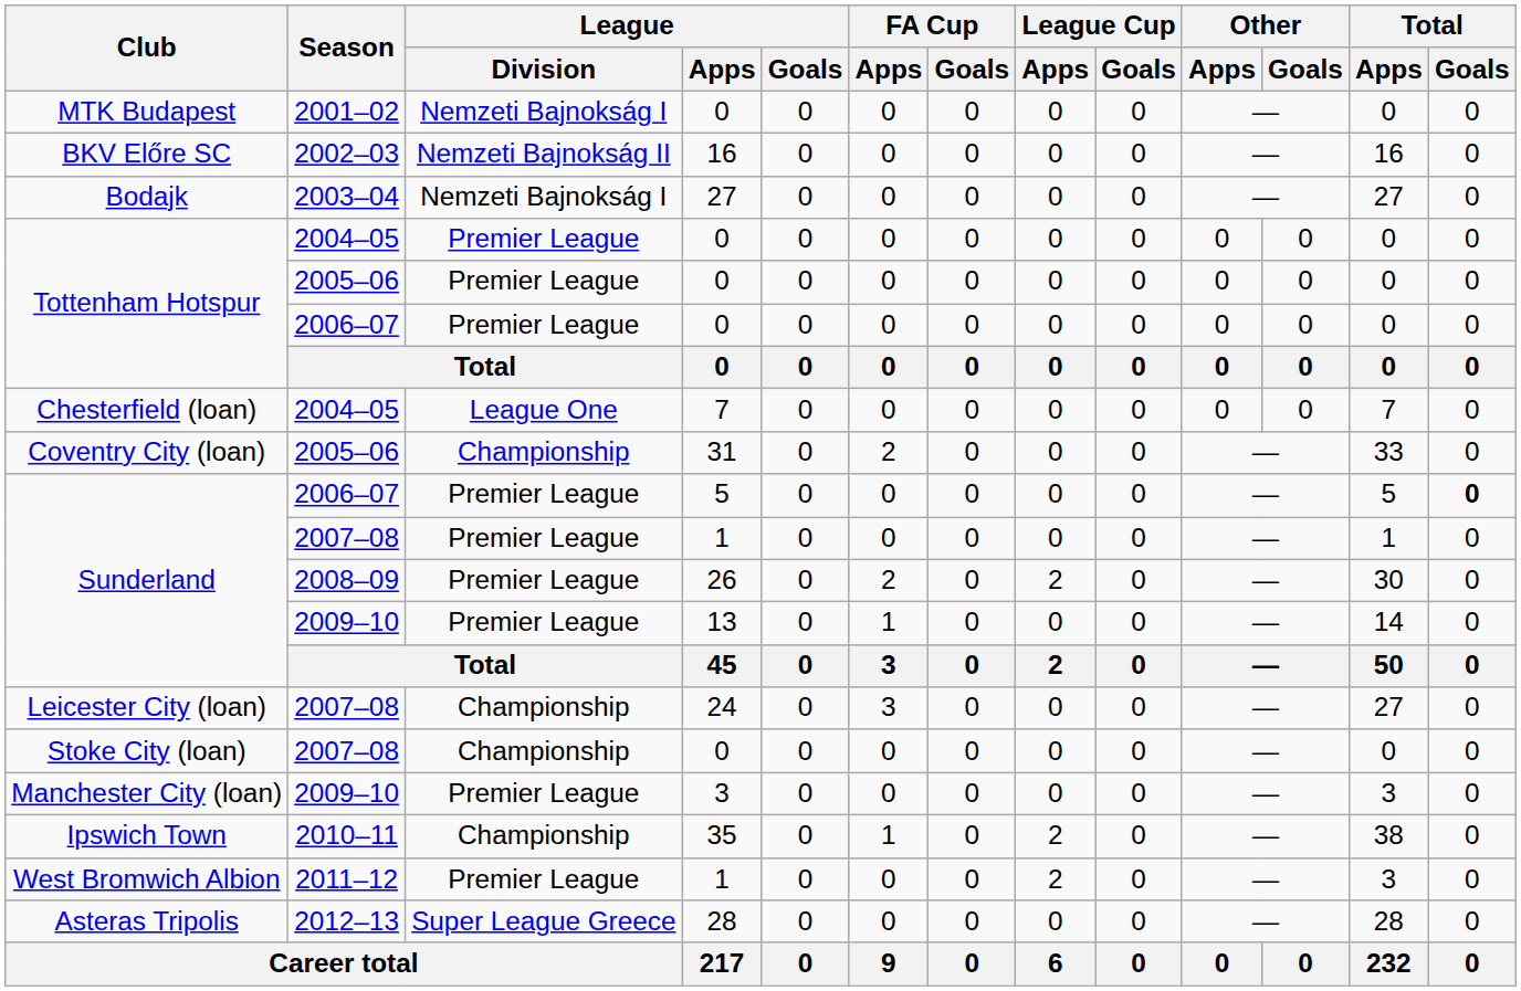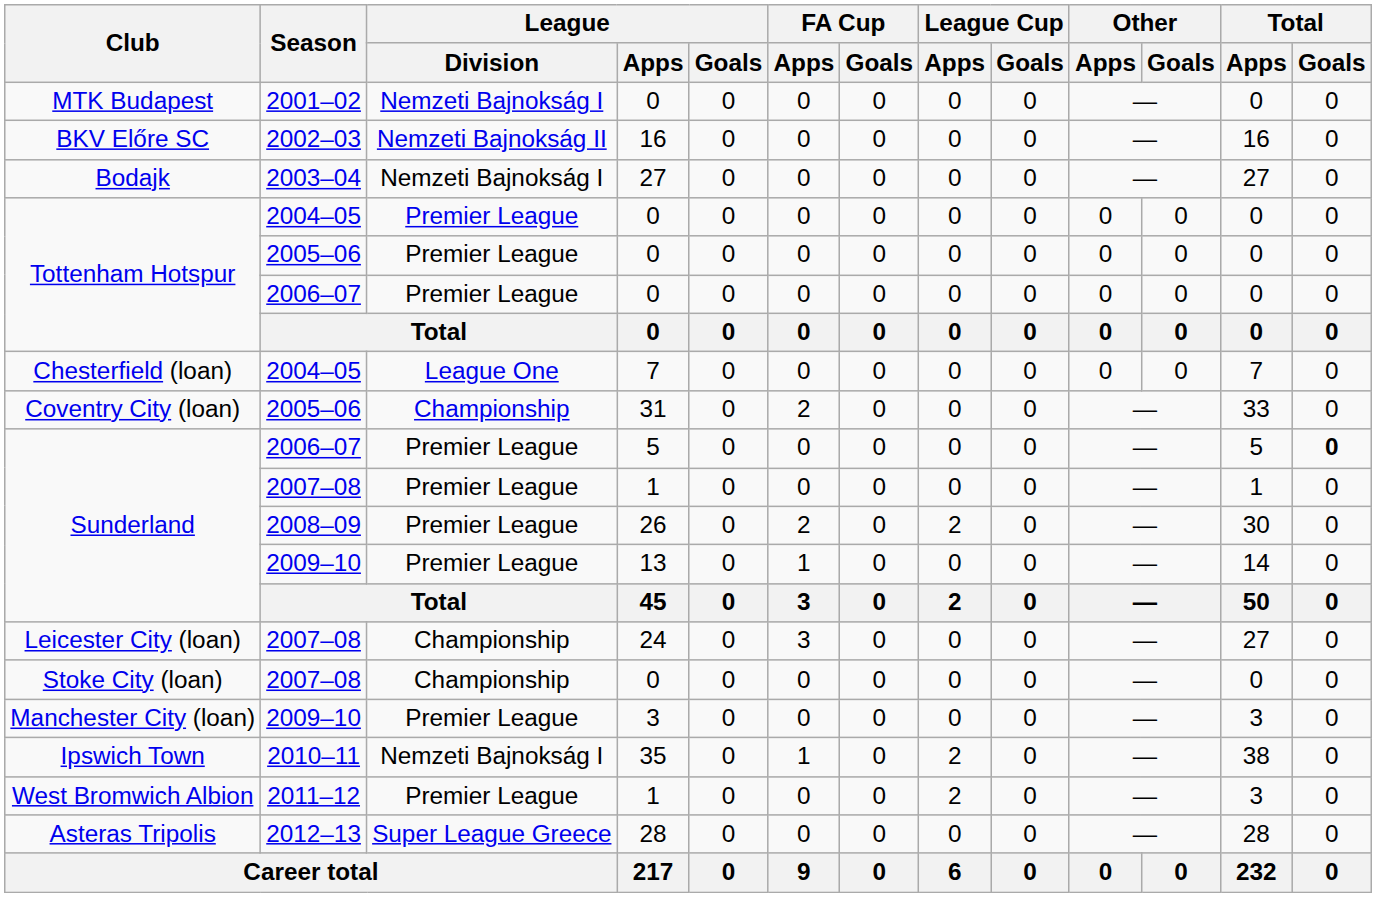 <table class="wikitable" style="text-align: center;">
 <tr>
 <th rowspan="2">Club</th>
 <th rowspan="2">Season</th>
 <th colspan="3">League</th>
 <th colspan="2">FA Cup</th>
 <th colspan="2">League Cup</th>
 <th colspan="2">Other</th>
 <th colspan="2">Total</th>
 </tr>
 <tr>
 <th>Division</th>
 <th>Apps</th>
 <th>Goals</th>
 <th>Apps</th>
 <th>Goals</th>
 <th>Apps</th>
 <th>Goals</th>
 <th>Apps</th>
 <th>Goals</th>
 <th>Apps</th>
 <th>Goals</th>
 </tr>
 <tr>
 <td><a href='#'>MTK Budapest</a></td>
 <td><a href='#'>2001–02</a></td>
 <td><a href='#'>Nemzeti Bajnokság I</a></td>
 <td>0</td>
 <td>0</td>
 <td>0</td>
 <td>0</td>
 <td>0</td>
 <td>0</td>
 <td colspan=2>—</td>
 <td>0</td>
 <td>0</td>
 </tr>
 <tr>
 <td><a href='#'>BKV Előre SC</a></td>
 <td><a href='#'>2002–03</a></td>
 <td><a href='#'>Nemzeti Bajnokság II</a></td>
 <td>16</td>
 <td>0</td>
 <td>0</td>
 <td>0</td>
 <td>0</td>
 <td>0</td>
 <td colspan=2>—</td>
 <td>16</td>
 <td>0</td>
 </tr>
 <tr>
 <td><a href='#'>Bodajk</a></td>
 <td><a href='#'>2003–04</a></td>
 <td>Nemzeti Bajnokság I</td>
 <td>27</td>
 <td>0</td>
 <td>0</td>
 <td>0</td>
 <td>0</td>
 <td>0</td>
 <td colspan=2>—</td>
 <td>27</td>
 <td>0</td>
 </tr>
 <tr>
 <td rowspan=4><a href='#'>Tottenham Hotspur</a></td>
 <td><a href='#'>2004–05</a></td>
 <td><a href='#'>Premier League</a></td>
 <td>0</td>
 <td>0</td>
 <td>0</td>
 <td>0</td>
 <td>0</td>
 <td>0</td>
 <td>0</td>
 <td>0</td>
 <td>0</td>
 <td>0</td>
 </tr>
 <tr>
 <td><a href='#'>2005–06</a></td>
 <td>Premier League</td>
 <td>0</td>
 <td>0</td>
 <td>0</td>
 <td>0</td>
 <td>0</td>
 <td>0</td>
 <td>0</td>
 <td>0</td>
 <td>0</td>
 <td>0</td>
 </tr>
 <tr>
 <td><a href='#'>2006–07</a></td>
 <td>Premier League</td>
 <td>0</td>
 <td>0</td>
 <td>0</td>
 <td>0</td>
 <td>0</td>
 <td>0</td>
 <td>0</td>
 <td>0</td>
 <td>0</td>
 <td>0</td>
 </tr>
 <tr>
 <th colspan=2>Total</th>
 <th>0</th>
 <th>0</th>
 <th>0</th>
 <th>0</th>
 <th>0</th>
 <th>0</th>
 <th>0</th>
 <th>0</th>
 <th>0</th>
 <th>0</th>
 </tr>
 <tr>
 <td><a href='#'>Chesterfield</a> (loan)</td>
 <td><a href='#'>2004–05</a></td>
 <td><a href='#'>League One</a></td>
 <td>7</td>
 <td>0</td>
 <td>0</td>
 <td>0</td>
 <td>0</td>
 <td>0</td>
 <td>0</td>
 <td>0</td>
 <td>7</td>
 <td>0</td>
 </tr>
 <tr>
 <td><a href='#'>Coventry City</a> (loan)</td>
 <td><a href='#'>2005–06</a></td>
 <td><a href='#'>Championship</a></td>
 <td>31</td>
 <td>0</td>
 <td>2</td>
 <td>0</td>
 <td>0</td>
 <td>0</td>
 <td colspan=2>—</td>
 <td>33</td>
 <td>0</td>
 </tr>
 <tr>
 <td rowspan=5><a href='#'>Sunderland</a></td>
 <td><a href='#'>2006–07</a></td>
 <td>Premier League</td>
 <td>5</td>
 <td>0</td>
 <td>0</td>
 <td>0</td>
 <td>0</td>
 <td>0</td>
 <td colspan=2>—</td>
 <td>5</td>
 <td><strong>0</strong></td>
 </tr>
 <tr>
 <td><a href='#'>2007–08</a></td>
 <td>Premier League</td>
 <td>1</td>
 <td>0</td>
 <td>0</td>
 <td>0</td>
 <td>0</td>
 <td>0</td>
 <td colspan=2>—</td>
 <td>1</td>
 <td>0</td>
 </tr>
 <tr>
 <td><a href='#'>2008–09</a></td>
 <td>Premier League</td>
 <td>26</td>
 <td>0</td>
 <td>2</td>
 <td>0</td>
 <td>2</td>
 <td>0</td>
 <td colspan=2>—</td>
 <td>30</td>
 <td>0</td>
 </tr>
 <tr>
 <td><a href='#'>2009–10</a></td>
 <td>Premier League</td>
 <td>13</td>
 <td>0</td>
 <td>1</td>
 <td>0</td>
 <td>0</td>
 <td>0</td>
 <td colspan=2>—</td>
 <td>14</td>
 <td>0</td>
 </tr>
 <tr>
 <th colspan=2>Total</th>
 <th>45</th>
 <th>0</th>
 <th>3</th>
 <th>0</th>
 <th>2</th>
 <th>0</th>
 <th colspan=2>—</th>
 <th>50</th>
 <th>0</th>
 </tr>
 <tr>
 <td><a href='#'>Leicester City</a> (loan)</td>
 <td><a href='#'>2007–08</a></td>
 <td>Championship</td>
 <td>24</td>
 <td>0</td>
 <td>3</td>
 <td>0</td>
 <td>0</td>
 <td>0</td>
 <td colspan=2>—</td>
 <td>27</td>
 <td>0</td>
 </tr>
 <tr>
 <td><a href='#'>Stoke City</a> (loan)</td>
 <td><a href='#'>2007–08</a></td>
 <td>Championship</td>
 <td>0</td>
 <td>0</td>
 <td>0</td>
 <td>0</td>
 <td>0</td>
 <td>0</td>
 <td colspan=2>—</td>
 <td>0</td>
 <td>0</td>
 </tr>
 <tr>
 <td><a href='#'>Manchester City</a> (loan)</td>
 <td><a href='#'>2009–10</a></td>
 <td>Premier League</td>
 <td>3</td>
 <td>0</td>
 <td>0</td>
 <td>0</td>
 <td>0</td>
 <td>0</td>
 <td colspan=2>—</td>
 <td>3</td>
 <td>0</td>
 </tr>
 <tr>
 <td><a href='#'>Ipswich Town</a></td>
 <td><a href='#'>2010–11</a></td>
-<td>Championship</td>
+<td>Nemzeti Bajnokság I</td>
 <td>35</td>
 <td>0</td>
 <td>1</td>
 <td>0</td>
 <td>2</td>
 <td>0</td>
 <td colspan=2>—</td>
 <td>38</td>
 <td>0</td>
 </tr>
 <tr>
 <td><a href='#'>West Bromwich Albion</a></td>
 <td><a href='#'>2011–12</a></td>
 <td>Premier League</td>
 <td>1</td>
 <td>0</td>
 <td>0</td>
 <td>0</td>
 <td>2</td>
 <td>0</td>
 <td colspan=2>—</td>
 <td>3</td>
 <td>0</td>
 </tr>
 <tr>
 <td><a href='#'>Asteras Tripolis</a></td>
 <td><a href='#'>2012–13</a></td>
 <td><a href='#'>Super League Greece</a></td>
 <td>28</td>
 <td>0</td>
 <td>0</td>
 <td>0</td>
 <td>0</td>
 <td>0</td>
 <td colspan=2>—</td>
 <td>28</td>
 <td>0</td>
 </tr>
 <tr>
 <th colspan="3">Career total</th>
 <th>217</th>
 <th>0</th>
 <th>9</th>
 <th>0</th>
 <th>6</th>
 <th>0</th>
 <th>0</th>
 <th>0</th>
 <th>232</th>
 <th>0</th>
 </tr>
 </table>
